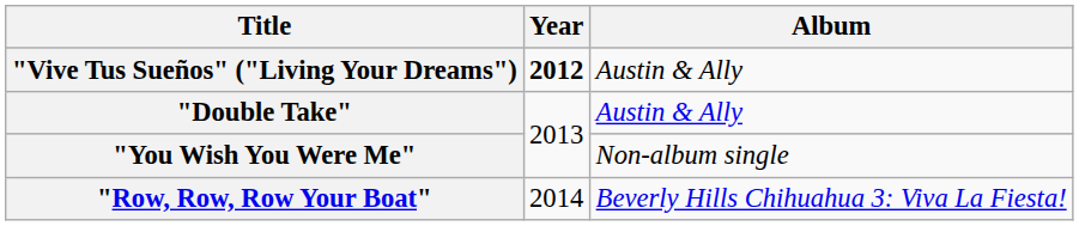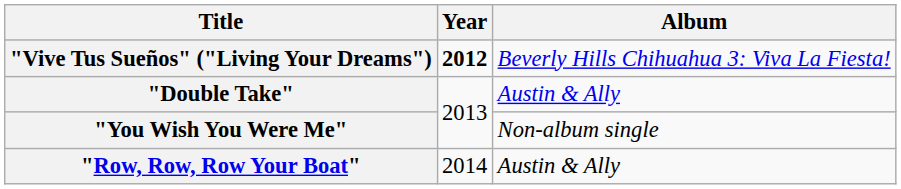 <table class="wikitable plainrowheaders">
 <tr>
 <th>Title</th>
 <th>Year</th>
 <th>Album</th>
 </tr>
 <tr>
 <th scope="row">"Vive Tus Sueños" ("Living Your Dreams")</th>
 <td><strong>2012</strong></td>
-<td><em>Austin & Ally</em></td>
+<td><em><a href='#'>Beverly Hills Chihuahua 3: Viva La Fiesta!</a></em></td>
 </tr>
 <tr>
 <th scope="row">"Double Take"</th>
 <td rowspan="2">2013</td>
 <td><em><a href='#'>Austin & Ally</a></em></td>
 </tr>
 <tr>
 <th scope="row">"You Wish You Were Me"</th>
 <td><em>Non-album single</em></td>
 </tr>
 <tr>
 <th scope="row">"<a href='#'>Row, Row, Row Your Boat</a>"</th>
 <td>2014</td>
-<td><em><a href='#'>Beverly Hills Chihuahua 3: Viva La Fiesta!</a></em></td>
+<td><em>Austin & Ally</em></td>
 </tr>
 </table>
